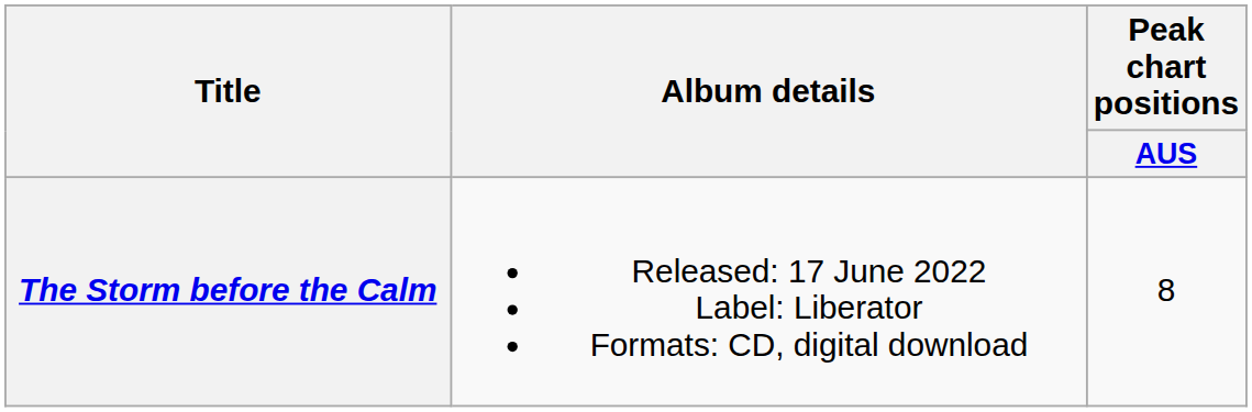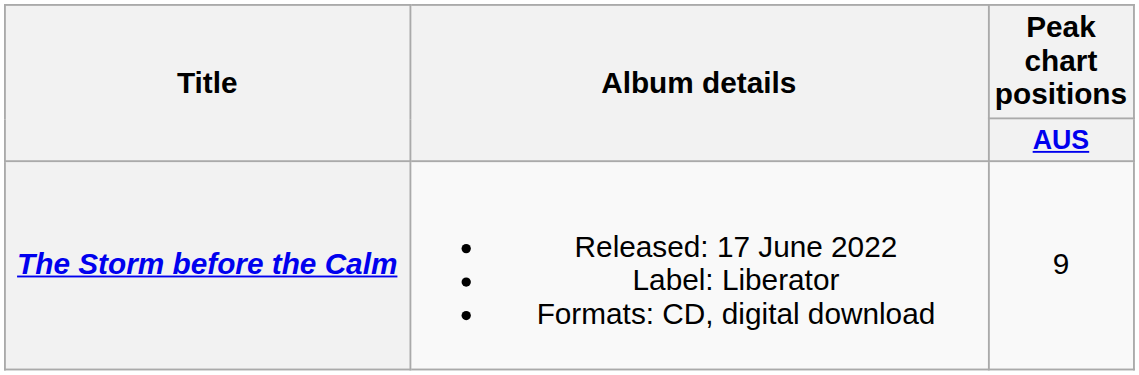 <table class="wikitable plainrowheaders" style="text-align:center;">
 <tr>
 <th scope="col" rowspan="2" style="width:14em;">Title</th>
 <th scope="col" rowspan="2" style="width:20em;">Album details</th>
 <th scope="col" colspan="1">Peak chart positions</th>
 </tr>
 <tr>
 <th scope="col" style="width:3em;font-size:90%;"><a href='#'>AUS</a><br></th>
 </tr>
 <tr>
 <th scope="row"><em><a href='#'>The Storm before the Calm</a></em></th>
 <td><br><ul><li>Released: 17 June 2022</li><li>Label: Liberator</li><li>Formats: CD, digital download</li></ul></td>
-<td>8</td>
+<td>9</td>
 </tr>
 </table>
